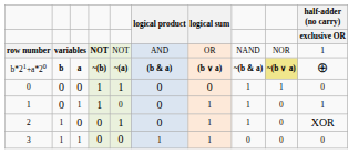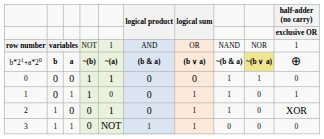 <table class="wikitable" style="text-align:center">
 <tr style="font-size:9pt">
 <td Height="12"></td>
 <td></td>
 <td></td>
 <td></td>
 <td></td>
 <th rowspan="2">logical product</th>
 <th rowspan="2">logical sum</th>
 <td></td>
 <td></td>
 <th>half-adder<br>(no carry)</th>
 </tr>
 <tr style="font-size:9pt">
 <td Height="12"></td>
 <td></td>
 <td></td>
 <td></td>
 <td></td>
 <td></td>
 <td></td>
 <th>exclusive OR</th>
 </tr>
 <tr style="font-size:9pt">
 <th Height="12">row number</th>
 <th colspan="2">variables</th>
-<td style="background-color:#EAF1DD"><strong>NOT</strong></td>
 <td style="background-color:#EAF1DD">NOT</td>
+<td style="background-color:#EAF1DD">1</td>
 <td style="background-color:#DBE5F1">AND</td>
 <td style="background-color:#FDE9D9">OR</td>
 <td>NAND</td>
 <td>NOR</td>
 <td style="font-size:9pt">1</td>
 </tr>
 <tr>
 <td style="font-size:9pt;white-space:nowrap;" Height="12">b*2<sup>1</sup>+a*2<sup>0</sup></td>
 <td style="font-size:9pt;font-weight:bold">b</td>
 <td style="font-size:9pt;font-weight:bold">a</td>
 <td style="background-color:#EAF1DD;font-size:9pt;font-weight:bold;white-space:nowrap;">~(b)</td>
 <td style="background-color:#EAF1DD;font-size:9pt;font-weight:bold;white-space:nowrap;">~(a)</td>
 <td style="background-color:#DBE5F1;font-size:9pt;font-weight:bold;white-space:nowrap;">(b & a)</td>
 <td style="background-color:#FDE9D9;font-size:9pt;font-weight:bold;white-space:nowrap;">(b ∨ a)</td>
 <td style="font-size:9pt;font-weight:bold;white-space:nowrap;">~(b & a)</td>
 <td style="background: khaki; font-size:9pt;font-weight:bold;white-space:nowrap;">~(b ∨ a)</td>
 <td style="font-size:14pt">⊕</td>
 </tr>
 <tr>
 <td style="font-size:9pt" Height="12">0</td>
 <td>0</td>
 <td>0</td>
 <td style="background-color:#EAF1DD">1</td>
 <td style="background-color:#EAF1DD">1</td>
 <td style="background-color:#DBE5F1">0</td>
 <td style="background-color:#FDE9D9">0</td>
 <td style="font-size:9pt">1</td>
 <td style="font-size:9pt">1</td>
 <td style="font-size:9pt">0</td>
 </tr>
 <tr>
 <td style="font-size:9pt" Height="12">1</td>
 <td>0</td>
 <td style="font-size:9pt">1</td>
 <td style="background-color:#EAF1DD">1</td>
 <td style="background-color:#EAF1DD;font-size:9pt">0</td>
 <td style="background-color:#DBE5F1">0</td>
 <td style="background-color:#FDE9D9;font-size:9pt">1</td>
 <td style="font-size:9pt">1</td>
 <td style="font-size:9pt">0</td>
 <td style="font-size:9pt">1</td>
 </tr>
 <tr>
 <td style="font-size:9pt" Height="12">2</td>
 <td style="font-size:9pt">1</td>
 <td>0</td>
 <td style="background-color:#EAF1DD">0</td>
 <td style="background-color:#EAF1DD">1</td>
 <td style="background-color:#DBE5F1">0</td>
 <td style="background-color:#FDE9D9;font-size:9pt">1</td>
 <td style="font-size:9pt">1</td>
 <td style="font-size:9pt">0</td>
 <td>XOR</td>
 </tr>
 <tr>
 <td style="font-size:9pt" Height="12">3</td>
 <td style="font-size:9pt">1</td>
 <td style="font-size:9pt">1</td>
 <td style="background-color:#EAF1DD">0</td>
-<td style="background-color:#EAF1DD">0</td>
+<td style="background-color:#EAF1DD">NOT</td>
 <td style="background-color:#DBE5F1;font-size:9pt">1</td>
 <td style="background-color:#FDE9D9;font-size:9pt">1</td>
 <td style="font-size:9pt">0</td>
 <td style="font-size:9pt">0</td>
 <td style="font-size:9pt">0</td>
 </tr>
 </table>
